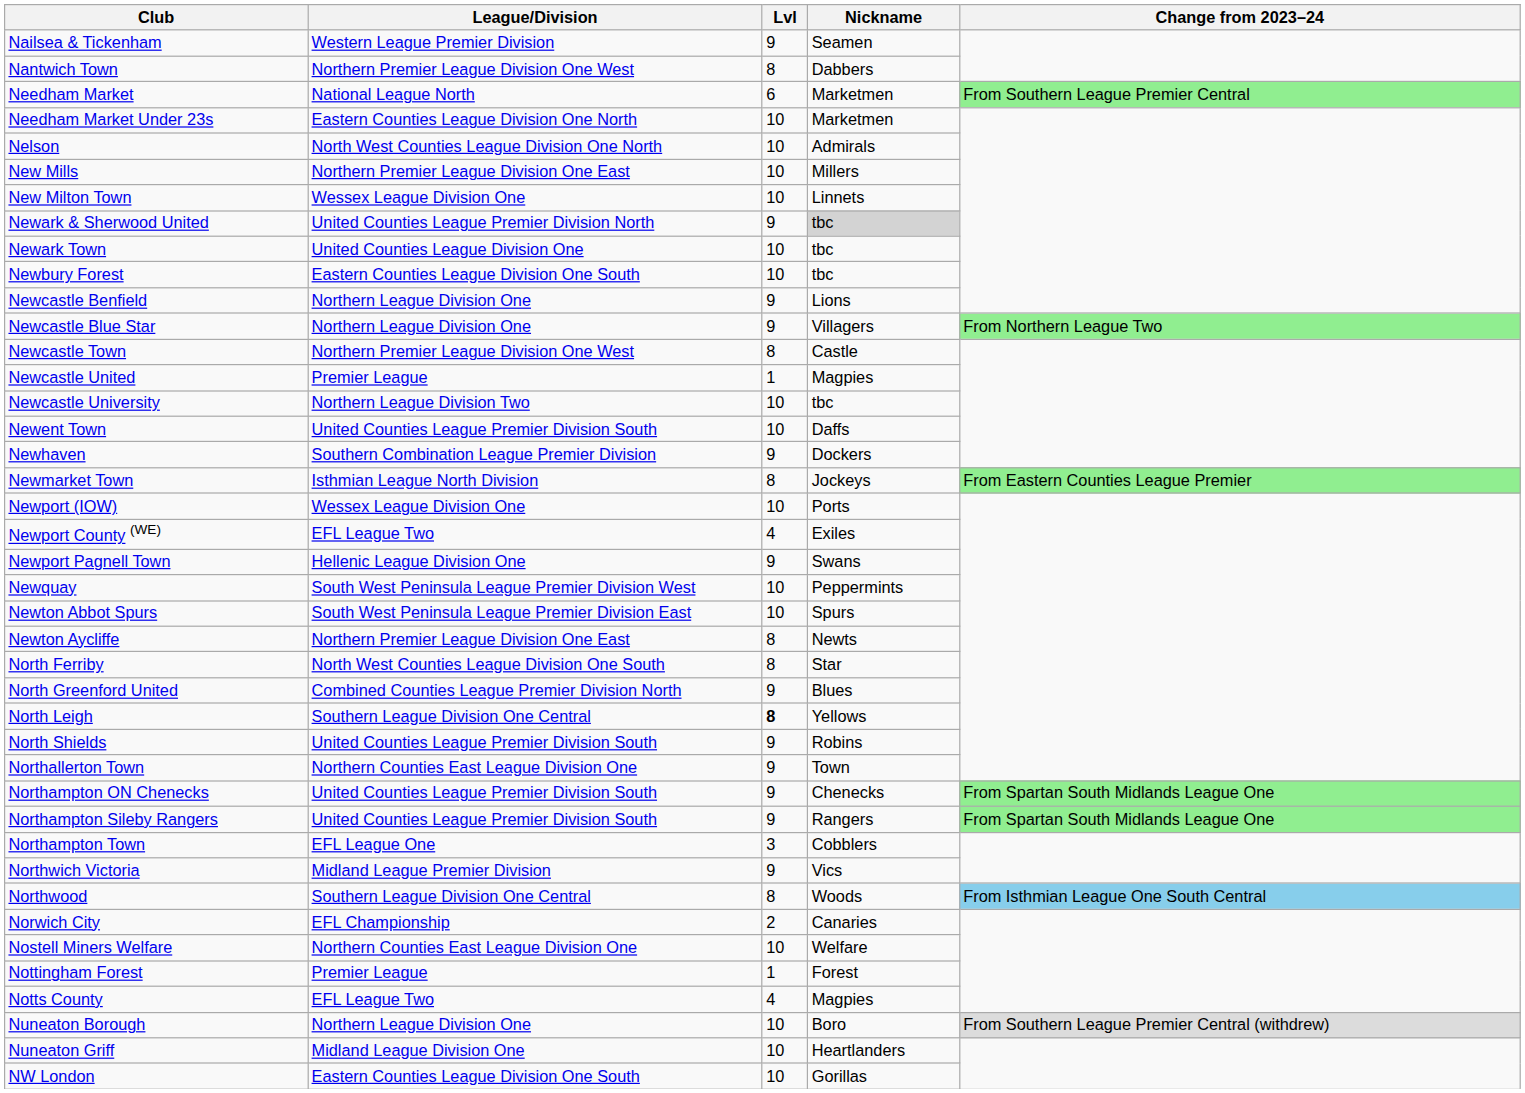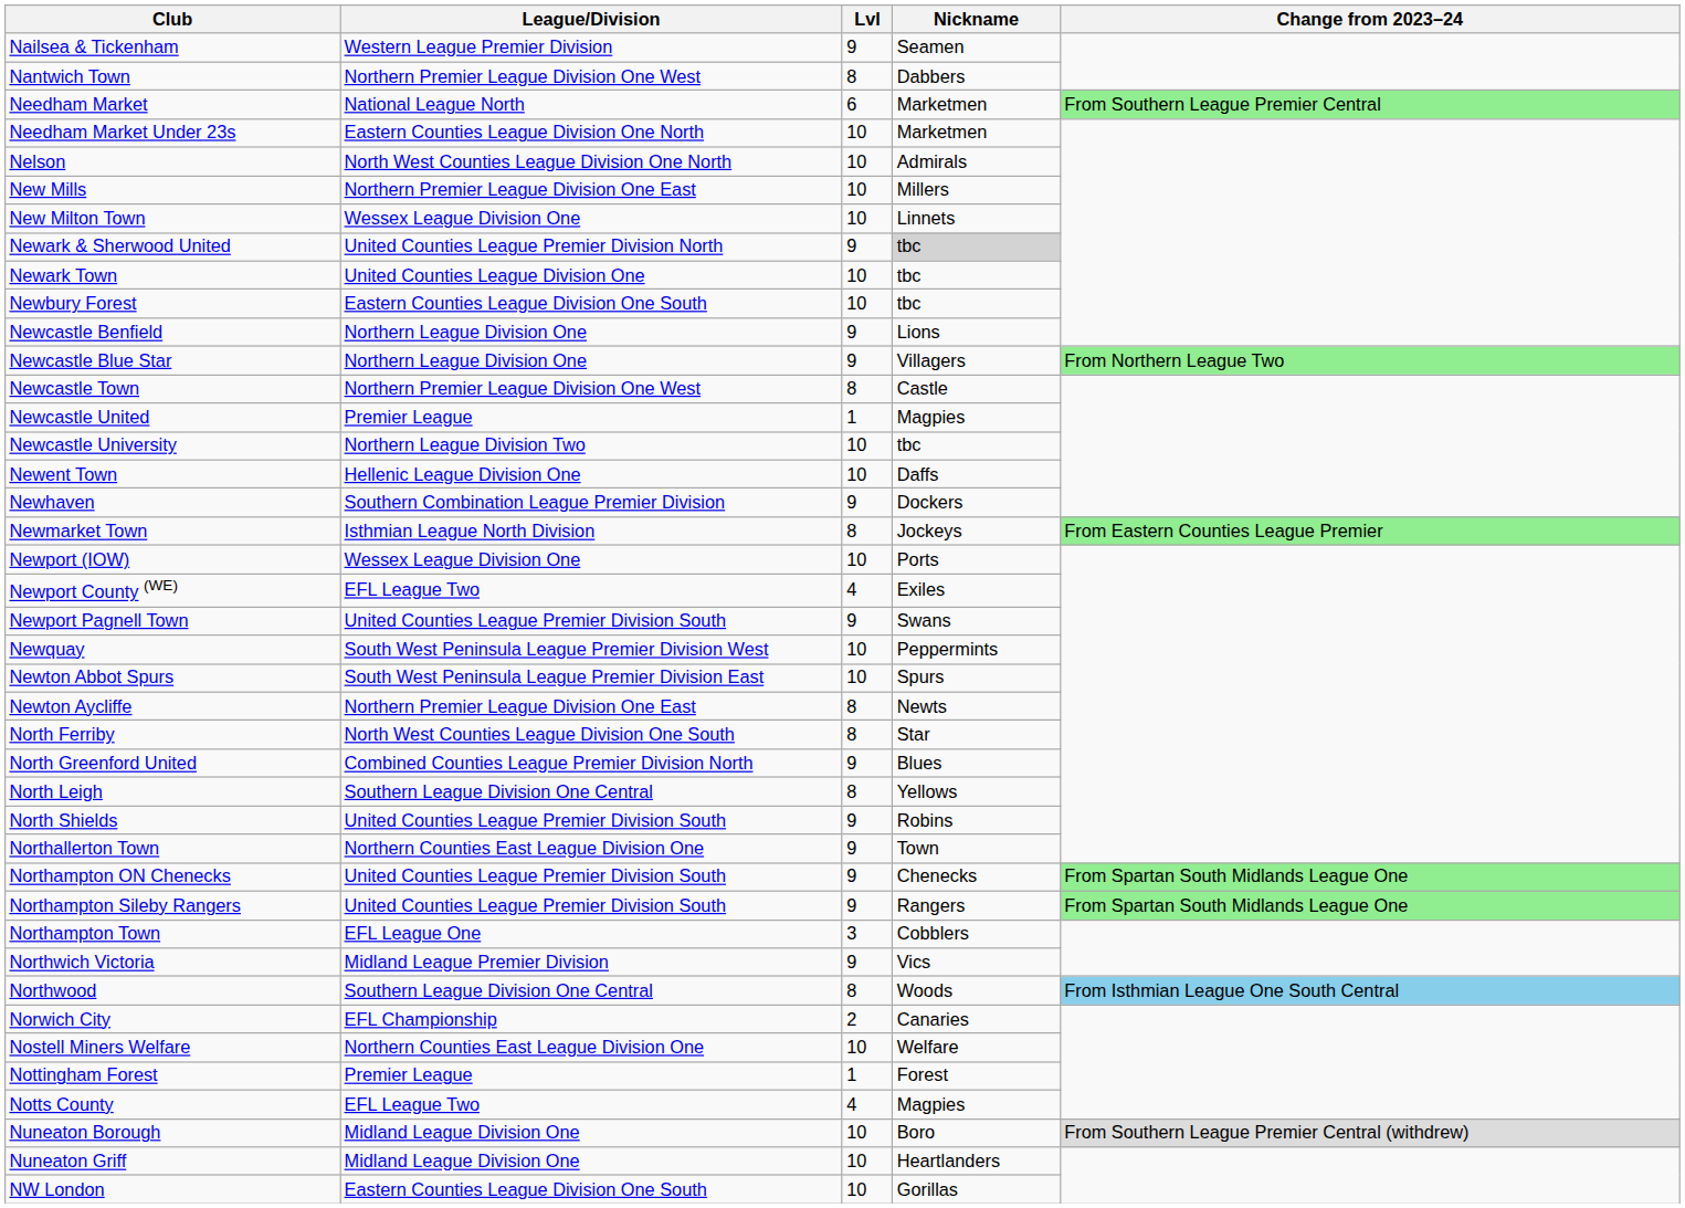 <table class="wikitable sortable" width=100% style="font-size:85%">
 <tr>
 <th width=20%>Club</th>
 <th width=30%>League/Division</th>
 <th width=3%>Lvl</th>
 <th width=10%>Nickname</th>
 <th width=37%>Change from 2023–24</th>
 </tr>
 <tr>
 <td><a href='#'>Nailsea & Tickenham</a></td>
 <td><a href='#'>Western League Premier Division</a></td>
 <td>9</td>
 <td>Seamen</td>
 </tr>
 <tr>
 <td><a href='#'>Nantwich Town</a></td>
 <td><a href='#'>Northern Premier League Division One West</a></td>
 <td>8</td>
 <td>Dabbers</td>
 </tr>
 <tr>
 <td><a href='#'>Needham Market</a></td>
 <td><a href='#'>National League North</a></td>
 <td>6</td>
 <td>Marketmen</td>
 <td style="background:lightgreen">From Southern League Premier Central</td>
 </tr>
 <tr>
 <td><a href='#'>Needham Market Under 23s</a></td>
 <td><a href='#'>Eastern Counties League Division One North</a></td>
 <td>10</td>
 <td>Marketmen</td>
 </tr>
 <tr>
 <td><a href='#'>Nelson</a></td>
 <td><a href='#'>North West Counties League Division One North</a></td>
 <td>10</td>
 <td>Admirals</td>
 </tr>
 <tr>
 <td><a href='#'>New Mills</a></td>
 <td><a href='#'>Northern Premier League Division One East</a></td>
 <td>10</td>
 <td>Millers</td>
 </tr>
 <tr>
 <td><a href='#'>New Milton Town</a></td>
 <td><a href='#'>Wessex League Division One</a></td>
 <td>10</td>
 <td>Linnets</td>
 </tr>
 <tr>
 <td><a href='#'>Newark & Sherwood United</a></td>
 <td><a href='#'>United Counties League Premier Division North</a></td>
 <td>9</td>
 <td style="background: lightgrey;">tbc</td>
 </tr>
 <tr>
 <td><a href='#'>Newark Town</a></td>
 <td><a href='#'>United Counties League Division One</a></td>
 <td>10</td>
 <td>tbc</td>
 </tr>
 <tr>
 <td><a href='#'>Newbury Forest</a></td>
 <td><a href='#'>Eastern Counties League Division One South</a></td>
 <td>10</td>
 <td>tbc</td>
 </tr>
 <tr>
 <td><a href='#'>Newcastle Benfield</a></td>
 <td><a href='#'>Northern League Division One</a></td>
 <td>9</td>
 <td>Lions</td>
 </tr>
 <tr>
 <td><a href='#'>Newcastle Blue Star</a></td>
 <td><a href='#'>Northern League Division One</a></td>
 <td>9</td>
 <td>Villagers</td>
 <td style="background:lightgreen">From Northern League Two</td>
 </tr>
 <tr>
 <td><a href='#'>Newcastle Town</a></td>
 <td><a href='#'>Northern Premier League Division One West</a></td>
 <td>8</td>
 <td>Castle</td>
 </tr>
 <tr>
 <td><a href='#'>Newcastle United</a></td>
 <td><a href='#'>Premier League</a></td>
 <td>1</td>
 <td>Magpies</td>
 </tr>
 <tr>
 <td><a href='#'>Newcastle University</a></td>
 <td><a href='#'>Northern League Division Two</a></td>
 <td>10</td>
 <td>tbc</td>
 </tr>
 <tr>
 <td><a href='#'>Newent Town</a></td>
-<td><a href='#'>United Counties League Premier Division South</a></td>
+<td><a href='#'>Hellenic League Division One</a></td>
 <td>10</td>
 <td>Daffs</td>
 </tr>
 <tr>
 <td><a href='#'>Newhaven</a></td>
 <td><a href='#'>Southern Combination League Premier Division</a></td>
 <td>9</td>
 <td>Dockers</td>
 </tr>
 <tr>
 <td><a href='#'>Newmarket Town</a></td>
 <td><a href='#'>Isthmian League North Division</a></td>
 <td>8</td>
 <td>Jockeys</td>
 <td style="background:lightgreen">From Eastern Counties League Premier</td>
 </tr>
 <tr>
 <td><a href='#'>Newport (IOW)</a></td>
 <td><a href='#'>Wessex League Division One</a></td>
 <td>10</td>
 <td>Ports</td>
 </tr>
 <tr>
 <td><a href='#'>Newport County</a> <sup>(WE)</sup></td>
 <td><a href='#'>EFL League Two</a></td>
 <td>4</td>
 <td>Exiles</td>
 </tr>
 <tr>
 <td><a href='#'>Newport Pagnell Town</a></td>
-<td><a href='#'>Hellenic League Division One</a></td>
+<td><a href='#'>United Counties League Premier Division South</a></td>
 <td>9</td>
 <td>Swans</td>
 </tr>
 <tr>
 <td><a href='#'>Newquay</a></td>
 <td><a href='#'>South West Peninsula League Premier Division West</a></td>
 <td>10</td>
 <td>Peppermints</td>
 </tr>
 <tr>
 <td><a href='#'>Newton Abbot Spurs</a></td>
 <td><a href='#'>South West Peninsula League Premier Division East</a></td>
 <td>10</td>
 <td>Spurs</td>
 </tr>
 <tr>
 <td><a href='#'>Newton Aycliffe</a></td>
 <td><a href='#'>Northern Premier League Division One East</a></td>
 <td>8</td>
 <td>Newts</td>
 </tr>
 <tr>
 <td><a href='#'>North Ferriby</a></td>
 <td><a href='#'>North West Counties League Division One South</a></td>
 <td>8</td>
 <td>Star</td>
 </tr>
 <tr>
 <td><a href='#'>North Greenford United</a></td>
 <td><a href='#'>Combined Counties League Premier Division North</a></td>
 <td>9</td>
 <td>Blues</td>
 </tr>
 <tr>
 <td><a href='#'>North Leigh</a></td>
 <td><a href='#'>Southern League Division One Central</a></td>
-<td><strong>8</strong></td>
+<td>8</td>
 <td>Yellows</td>
 </tr>
 <tr>
 <td><a href='#'>North Shields</a></td>
 <td><a href='#'>United Counties League Premier Division South</a></td>
 <td>9</td>
 <td>Robins</td>
 </tr>
 <tr>
 <td><a href='#'>Northallerton Town</a></td>
 <td><a href='#'>Northern Counties East League Division One</a></td>
 <td>9</td>
 <td>Town</td>
 </tr>
 <tr>
 <td><a href='#'>Northampton ON Chenecks</a></td>
 <td><a href='#'>United Counties League Premier Division South</a></td>
 <td>9</td>
 <td>Chenecks</td>
 <td style="background:lightgreen">From Spartan South Midlands League One</td>
 </tr>
 <tr>
 <td><a href='#'>Northampton Sileby Rangers</a></td>
 <td><a href='#'>United Counties League Premier Division South</a></td>
 <td>9</td>
 <td>Rangers</td>
 <td style="background:lightgreen">From Spartan South Midlands League One</td>
 </tr>
 <tr>
 <td><a href='#'>Northampton Town</a></td>
 <td><a href='#'>EFL League One</a></td>
 <td>3</td>
 <td>Cobblers</td>
 </tr>
 <tr>
 <td><a href='#'>Northwich Victoria</a></td>
 <td><a href='#'>Midland League Premier Division</a></td>
 <td>9</td>
 <td>Vics</td>
 </tr>
 <tr>
 <td><a href='#'>Northwood</a></td>
 <td><a href='#'>Southern League Division One Central</a></td>
 <td>8</td>
 <td>Woods</td>
 <td style="background:skyblue">From Isthmian League One South Central</td>
 </tr>
 <tr>
 <td><a href='#'>Norwich City</a></td>
 <td><a href='#'>EFL Championship</a></td>
 <td>2</td>
 <td>Canaries</td>
 </tr>
 <tr>
 <td><a href='#'>Nostell Miners Welfare</a></td>
 <td><a href='#'>Northern Counties East League Division One</a></td>
 <td>10</td>
 <td>Welfare</td>
 </tr>
 <tr>
 <td><a href='#'>Nottingham Forest</a></td>
 <td><a href='#'>Premier League</a></td>
 <td>1</td>
 <td>Forest</td>
 </tr>
 <tr>
 <td><a href='#'>Notts County</a></td>
 <td><a href='#'>EFL League Two</a></td>
 <td>4</td>
 <td>Magpies</td>
 </tr>
 <tr>
 <td><a href='#'>Nuneaton Borough</a></td>
-<td><a href='#'>Northern League Division One</a></td>
+<td><a href='#'>Midland League Division One</a></td>
 <td>10</td>
 <td>Boro</td>
 <td style="background:gainsboro">From Southern League Premier Central (withdrew)</td>
 </tr>
 <tr>
 <td><a href='#'>Nuneaton Griff</a></td>
 <td><a href='#'>Midland League Division One</a></td>
 <td>10</td>
 <td>Heartlanders</td>
 </tr>
 <tr>
 <td><a href='#'>NW London</a></td>
 <td><a href='#'>Eastern Counties League Division One South</a></td>
 <td>10</td>
 <td>Gorillas</td>
 </tr>
 <tr>
 </tr>
 </table>
